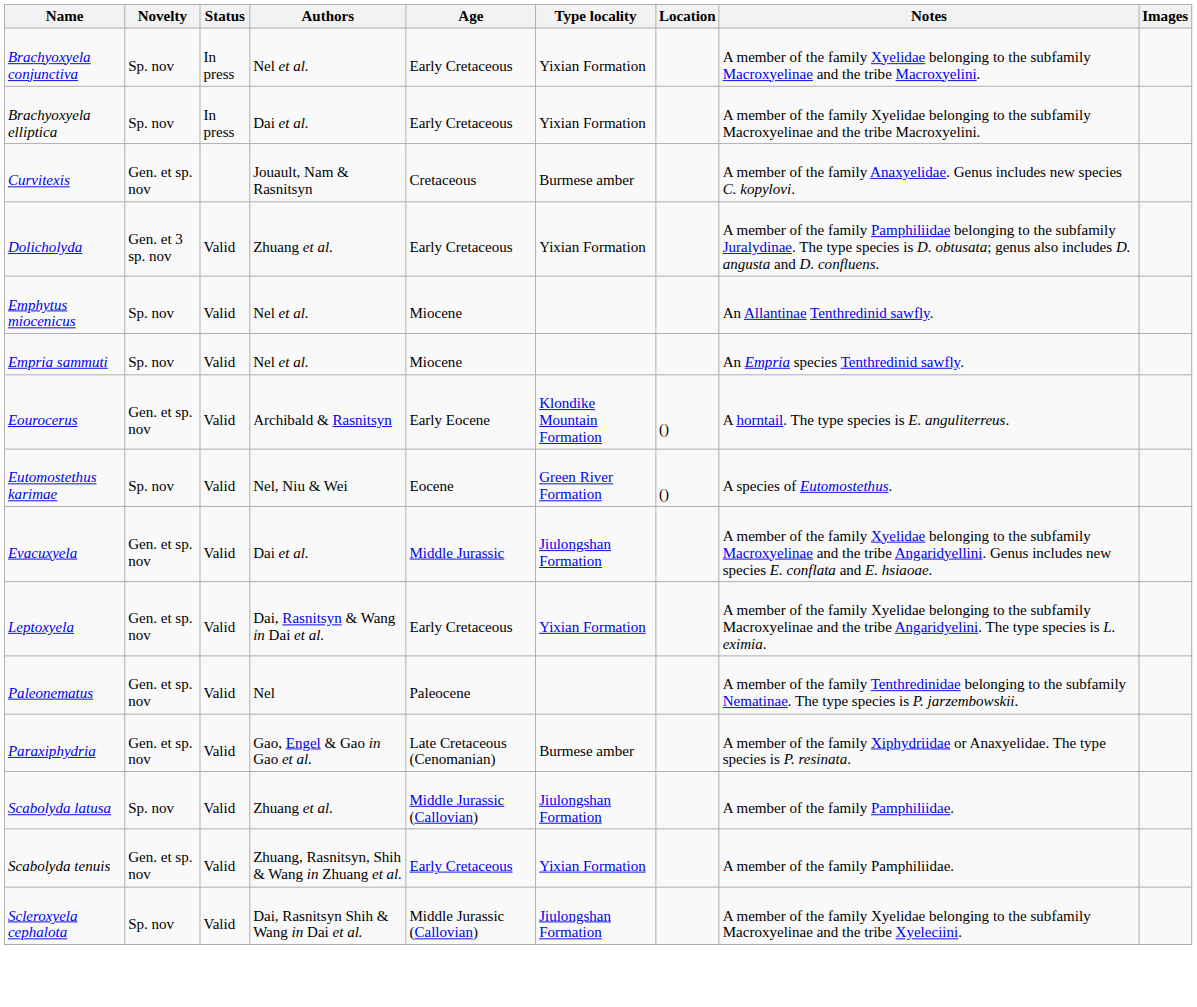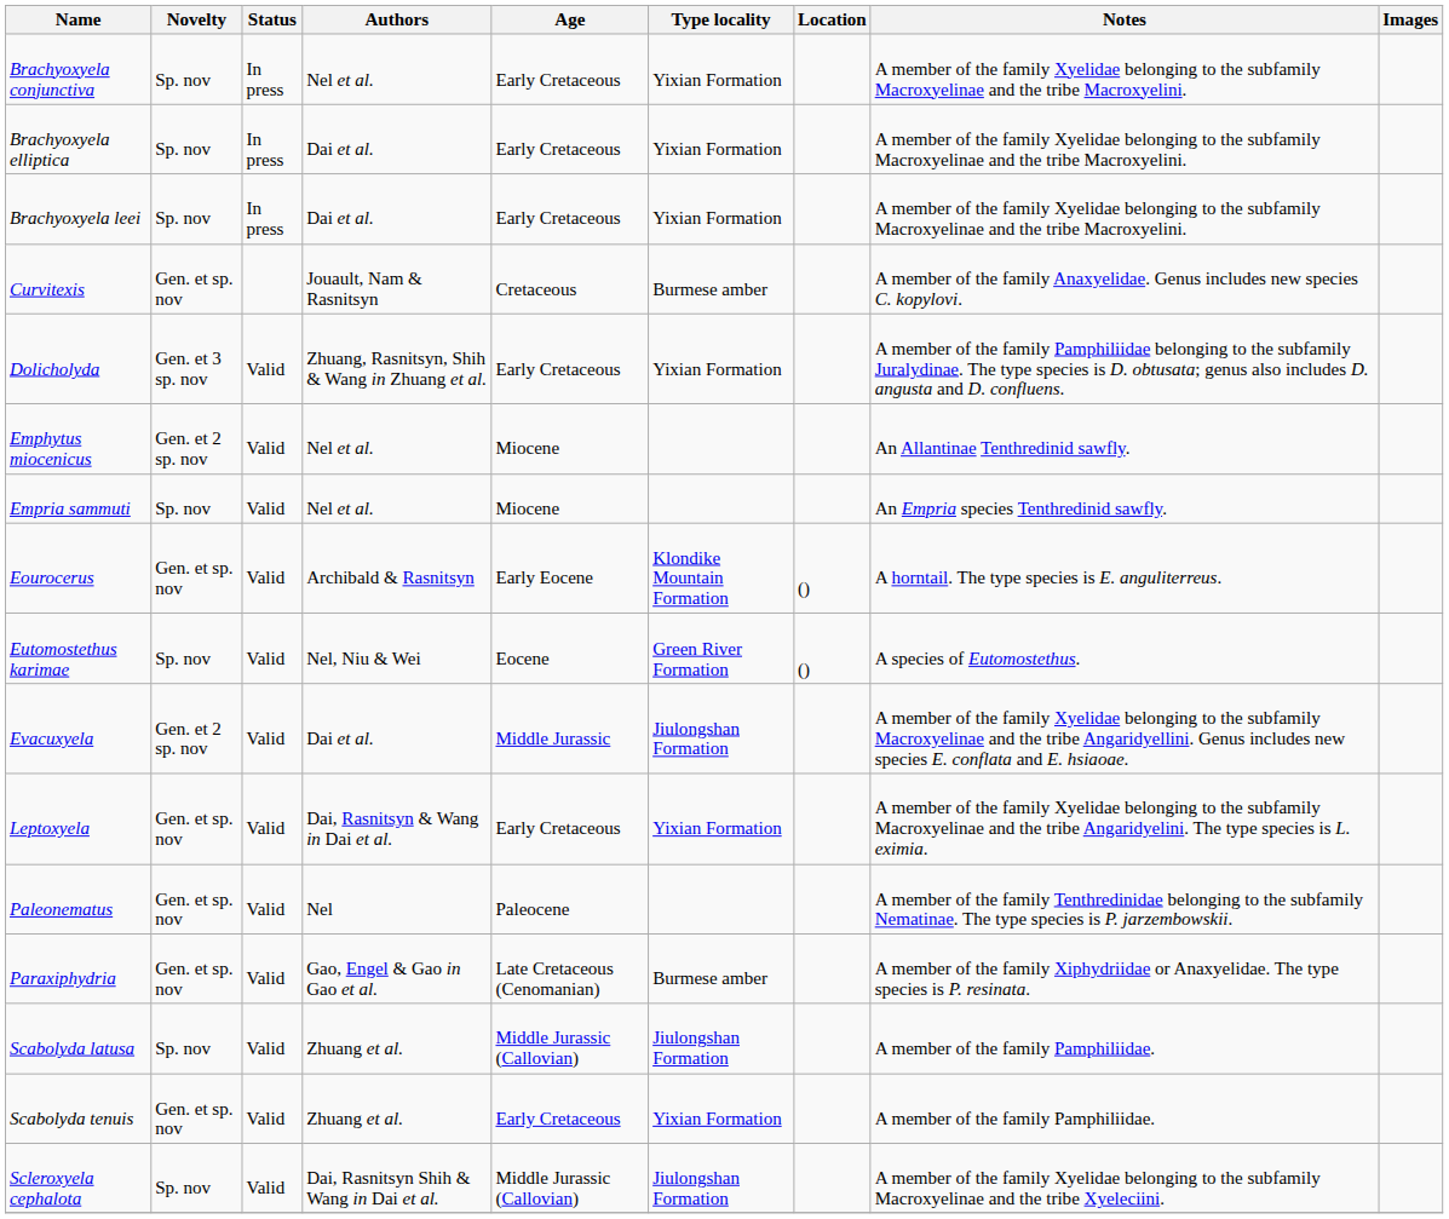 <table class="wikitable sortable" align="center" width="100%">
 <tr>
 <th>Name</th>
 <th>Novelty</th>
 <th>Status</th>
 <th>Authors</th>
 <th>Age</th>
 <th>Type locality</th>
 <th>Location</th>
 <th>Notes</th>
 <th>Images</th>
 </tr>
 <tr>
 <td><br><em><a href='#'>Brachyoxyela conjunctiva</a></em></td>
 <td><br>Sp. nov</td>
 <td><br>In press</td>
 <td><br>Nel <em>et al.</em></td>
 <td><br>Early Cretaceous</td>
 <td><br>Yixian Formation</td>
 <td><br></td>
 <td><br>A member of the family <a href='#'>Xyelidae</a> belonging to the subfamily <a href='#'>Macroxyelinae</a> and the tribe <a href='#'>Macroxyelini</a>.</td>
 <td></td>
 </tr>
 <tr>
 <td><br><em>Brachyoxyela elliptica</em></td>
 <td><br>Sp. nov</td>
 <td><br>In press</td>
 <td><br>Dai <em>et al.</em></td>
 <td><br>Early Cretaceous</td>
 <td><br>Yixian Formation</td>
 <td><br></td>
 <td><br>A member of the family Xyelidae belonging to the subfamily Macroxyelinae and the tribe Macroxyelini.</td>
 <td></td>
 </tr>
 <tr>
+<td><br><em>Brachyoxyela leei</em></td>
+<td><br>Sp. nov</td>
+<td><br>In press</td>
+<td><br>Dai <em>et al.</em></td>
+<td><br>Early Cretaceous</td>
+<td><br>Yixian Formation</td>
+<td><br></td>
+<td><br>A member of the family Xyelidae belonging to the subfamily Macroxyelinae and the tribe Macroxyelini.</td>
+<td></td>
+</tr>
+<tr>
 <td><br><em><a href='#'>Curvitexis</a></em></td>
 <td><br>Gen. et sp. nov</td>
 <td></td>
 <td><br>Jouault, Nam & Rasnitsyn</td>
 <td><br>Cretaceous</td>
 <td><br>Burmese amber</td>
 <td><br></td>
 <td><br>A member of the family <a href='#'>Anaxyelidae</a>. Genus includes new species <em>C. kopylovi</em>.</td>
 <td></td>
 </tr>
 <tr>
 <td><br><em><a href='#'>Dolicholyda</a></em></td>
 <td><br>Gen. et 3 sp. nov</td>
 <td><br>Valid</td>
-<td><br>Zhuang <em>et al.</em></td>
+<td><br>Zhuang, Rasnitsyn, Shih & Wang <em>in</em> Zhuang <em>et al.</em></td>
 <td><br>Early Cretaceous</td>
 <td><br>Yixian Formation</td>
 <td><br></td>
 <td><br>A member of the family <a href='#'>Pamphiliidae</a> belonging to the subfamily <a href='#'>Juralydinae</a>. The type species is <em>D. obtusata</em>; genus also includes <em>D. angusta</em> and <em>D. confluens</em>.</td>
 <td></td>
 </tr>
 <tr>
 <td><br><em><a href='#'>Emphytus miocenicus</a></em></td>
-<td><br>Sp. nov</td>
+<td><br>Gen. et 2 sp. nov</td>
 <td><br>Valid</td>
 <td><br>Nel <em>et al.</em></td>
 <td><br>Miocene</td>
 <td></td>
 <td><br></td>
 <td><br>An <a href='#'>Allantinae</a> <a href='#'>Tenthredinid sawfly</a>.</td>
 <td></td>
 </tr>
 <tr>
 <td><br><em><a href='#'>Empria sammuti</a></em></td>
 <td><br>Sp. nov</td>
 <td><br>Valid</td>
 <td><br>Nel <em>et al.</em></td>
 <td><br>Miocene</td>
 <td></td>
 <td><br></td>
 <td><br>An <em><a href='#'>Empria</a></em> species <a href='#'>Tenthredinid sawfly</a>.</td>
 <td></td>
 </tr>
 <tr>
 <td><br><em><a href='#'>Eourocerus</a></em></td>
 <td><br>Gen. et sp. nov</td>
 <td><br>Valid</td>
 <td><br>Archibald & <a href='#'>Rasnitsyn</a></td>
 <td><br>Early Eocene</td>
 <td><br><a href='#'>Klondike Mountain Formation</a></td>
 <td><br><br>()</td>
 <td><br>A <a href='#'>horntail</a>. The type species is <em>E. anguliterreus</em>.</td>
 <td><br></td>
 </tr>
 <tr>
 <td><br><em><a href='#'>Eutomostethus karimae</a></em></td>
 <td><br>Sp. nov</td>
 <td><br>Valid</td>
 <td><br>Nel, Niu & Wei</td>
 <td><br>Eocene</td>
 <td><br><a href='#'>Green River Formation</a></td>
 <td><br><br>()</td>
 <td><br>A species of <em><a href='#'>Eutomostethus</a></em>.</td>
 <td></td>
 </tr>
 <tr>
 <td><br><em><a href='#'>Evacuxyela</a></em></td>
-<td><br>Gen. et sp. nov</td>
+<td><br>Gen. et 2 sp. nov</td>
 <td><br>Valid</td>
 <td><br>Dai <em>et al.</em></td>
 <td><br><a href='#'>Middle Jurassic</a></td>
 <td><br><a href='#'>Jiulongshan Formation</a></td>
 <td><br></td>
 <td><br>A member of the family <a href='#'>Xyelidae</a> belonging to the subfamily <a href='#'>Macroxyelinae</a> and the tribe <a href='#'>Angaridyellini</a>. Genus includes new species <em>E. conflata</em> and <em>E. hsiaoae</em>.</td>
 <td></td>
 </tr>
 <tr>
 <td><br><em><a href='#'>Leptoxyela</a></em></td>
 <td><br>Gen. et sp. nov</td>
 <td><br>Valid</td>
 <td><br>Dai, <a href='#'>Rasnitsyn</a> & Wang <em>in</em> Dai <em>et al.</em></td>
 <td><br>Early Cretaceous</td>
 <td><br><a href='#'>Yixian Formation</a></td>
 <td><br></td>
 <td><br>A member of the family Xyelidae belonging to the subfamily Macroxyelinae and the tribe <a href='#'>Angaridyelini</a>. The type species is <em>L. eximia</em>.</td>
 <td></td>
 </tr>
 <tr>
 <td><br><em><a href='#'>Paleonematus</a></em></td>
 <td><br>Gen. et sp. nov</td>
 <td><br>Valid</td>
 <td><br>Nel</td>
 <td><br>Paleocene</td>
 <td></td>
 <td><br></td>
 <td><br>A member of the family <a href='#'>Tenthredinidae</a> belonging to the subfamily <a href='#'>Nematinae</a>. The type species is <em>P. jarzembowskii</em>.</td>
 <td></td>
 </tr>
 <tr>
 <td><br><em><a href='#'>Paraxiphydria</a></em></td>
 <td><br>Gen. et sp. nov</td>
 <td><br>Valid</td>
 <td><br>Gao, <a href='#'>Engel</a> & Gao <em>in</em> Gao <em>et al.</em></td>
 <td><br>Late Cretaceous (Cenomanian)</td>
 <td><br>Burmese amber</td>
 <td><br></td>
 <td><br>A member of the family <a href='#'>Xiphydriidae</a> or Anaxyelidae. The type species is <em>P. resinata</em>.</td>
 <td></td>
 </tr>
 <tr>
 <td><br><em><a href='#'>Scabolyda latusa</a></em></td>
 <td><br>Sp. nov</td>
 <td><br>Valid</td>
 <td><br>Zhuang <em>et al.</em></td>
 <td><br><a href='#'>Middle Jurassic</a> (<a href='#'>Callovian</a>)</td>
 <td><br><a href='#'>Jiulongshan Formation</a></td>
 <td><br></td>
 <td><br>A member of the family <a href='#'>Pamphiliidae</a>.</td>
 <td></td>
 </tr>
 <tr>
 <td><br><em>Scabolyda tenuis</em></td>
 <td><br>Gen. et sp. nov</td>
 <td><br>Valid</td>
-<td><br>Zhuang, Rasnitsyn, Shih & Wang <em>in</em> Zhuang <em>et al.</em></td>
+<td><br>Zhuang <em>et al.</em></td>
 <td><br><a href='#'>Early Cretaceous</a></td>
 <td><br><a href='#'>Yixian Formation</a></td>
 <td><br></td>
 <td><br>A member of the family Pamphiliidae.</td>
 <td></td>
 </tr>
 <tr>
 <td><br><em><a href='#'>Scleroxyela cephalota</a></em></td>
 <td><br>Sp. nov</td>
 <td><br>Valid</td>
 <td><br>Dai, Rasnitsyn Shih & Wang <em>in</em> Dai <em>et al.</em></td>
 <td><br>Middle Jurassic (<a href='#'>Callovian</a>)</td>
 <td><br><a href='#'>Jiulongshan Formation</a></td>
 <td><br></td>
 <td><br>A member of the family Xyelidae belonging to the subfamily Macroxyelinae and the tribe <a href='#'>Xyeleciini</a>.</td>
 <td></td>
 </tr>
 <tr>
 </tr>
 </table>
